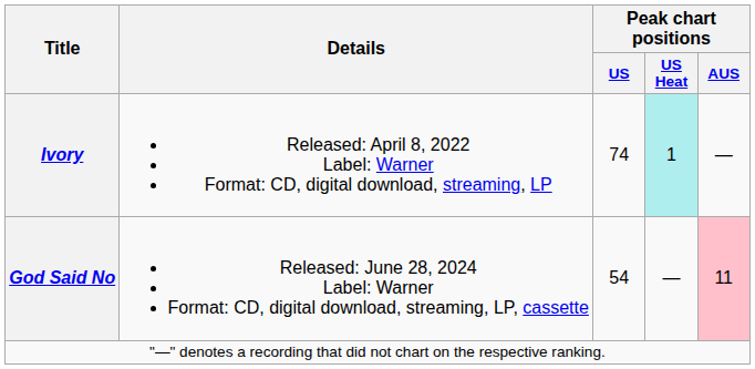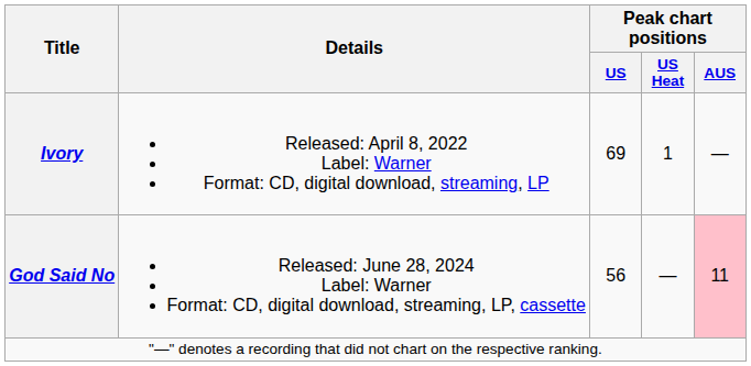 <table class="wikitable plainrowheaders" style="text-align:center">
 <tr>
 <th scope="col" rowspan="2">Title</th>
 <th scope="col" rowspan="2">Details</th>
 <th scope="col" colspan="3">Peak chart positions</th>
 </tr>
 <tr>
 <th scope="col" style="width:3em;font-size:85%;"><a href='#'>US</a><br></th>
 <th scope="col" style="width:3em;font-size:85%;"><a href='#'>US<br>Heat</a><br></th>
 <th scope="col" style="width:3em;font-size:85%;"><a href='#'>AUS</a><br></th>
 </tr>
 <tr>
 <th scope="row"><em><a href='#'>Ivory</a></em></th>
 <td><br><ul><li>Released: April 8, 2022</li><li>Label: <a href='#'>Warner</a></li><li>Format: CD, digital download, <a href='#'>streaming</a>, <a href='#'>LP</a></li></ul></td>
-<td>74</td>
-<td style="background: paleturquoise;">1</td>
+<td>69</td>
+<td>1</td>
 <td>—</td>
 </tr>
 <tr>
 <th scope="row"><em><a href='#'>God Said No</a></em></th>
 <td><br><ul><li>Released: June 28, 2024</li><li>Label: Warner</li><li>Format: CD, digital download, streaming, LP, <a href='#'>cassette</a></li></ul></td>
-<td>54</td>
+<td>56</td>
 <td>—</td>
 <td style="background: pink;">11</td>
 </tr>
 <tr>
 <td colspan="6" style="font-size:85%">"—" denotes a recording that did not chart on the respective ranking.</td>
 </tr>
 </table>
